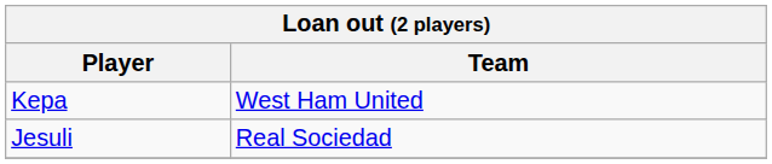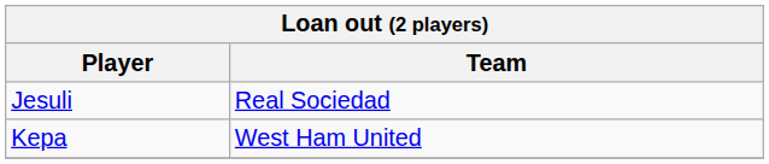 <table class="wikitable collapsible collapsed">
 <tr>
 <th colspan="2" width="500"> <strong>Loan out</strong> <small>(2 players)</small></th>
 </tr>
 <tr>
 <th>Player</th>
 <th>Team</th>
 </tr>
 <tr>
+<td> <a href='#'>Jesuli</a></td>
+<td> <a href='#'>Real Sociedad</a></td>
+</tr>
+<tr>
 <td> <a href='#'>Kepa</a></td>
 <td> <a href='#'>West Ham United</a></td>
 </tr>
 <tr>
-<td> <a href='#'>Jesuli</a></td>
-<td> <a href='#'>Real Sociedad</a></td>
-</tr>
-<tr>
 </tr>
 </table>
